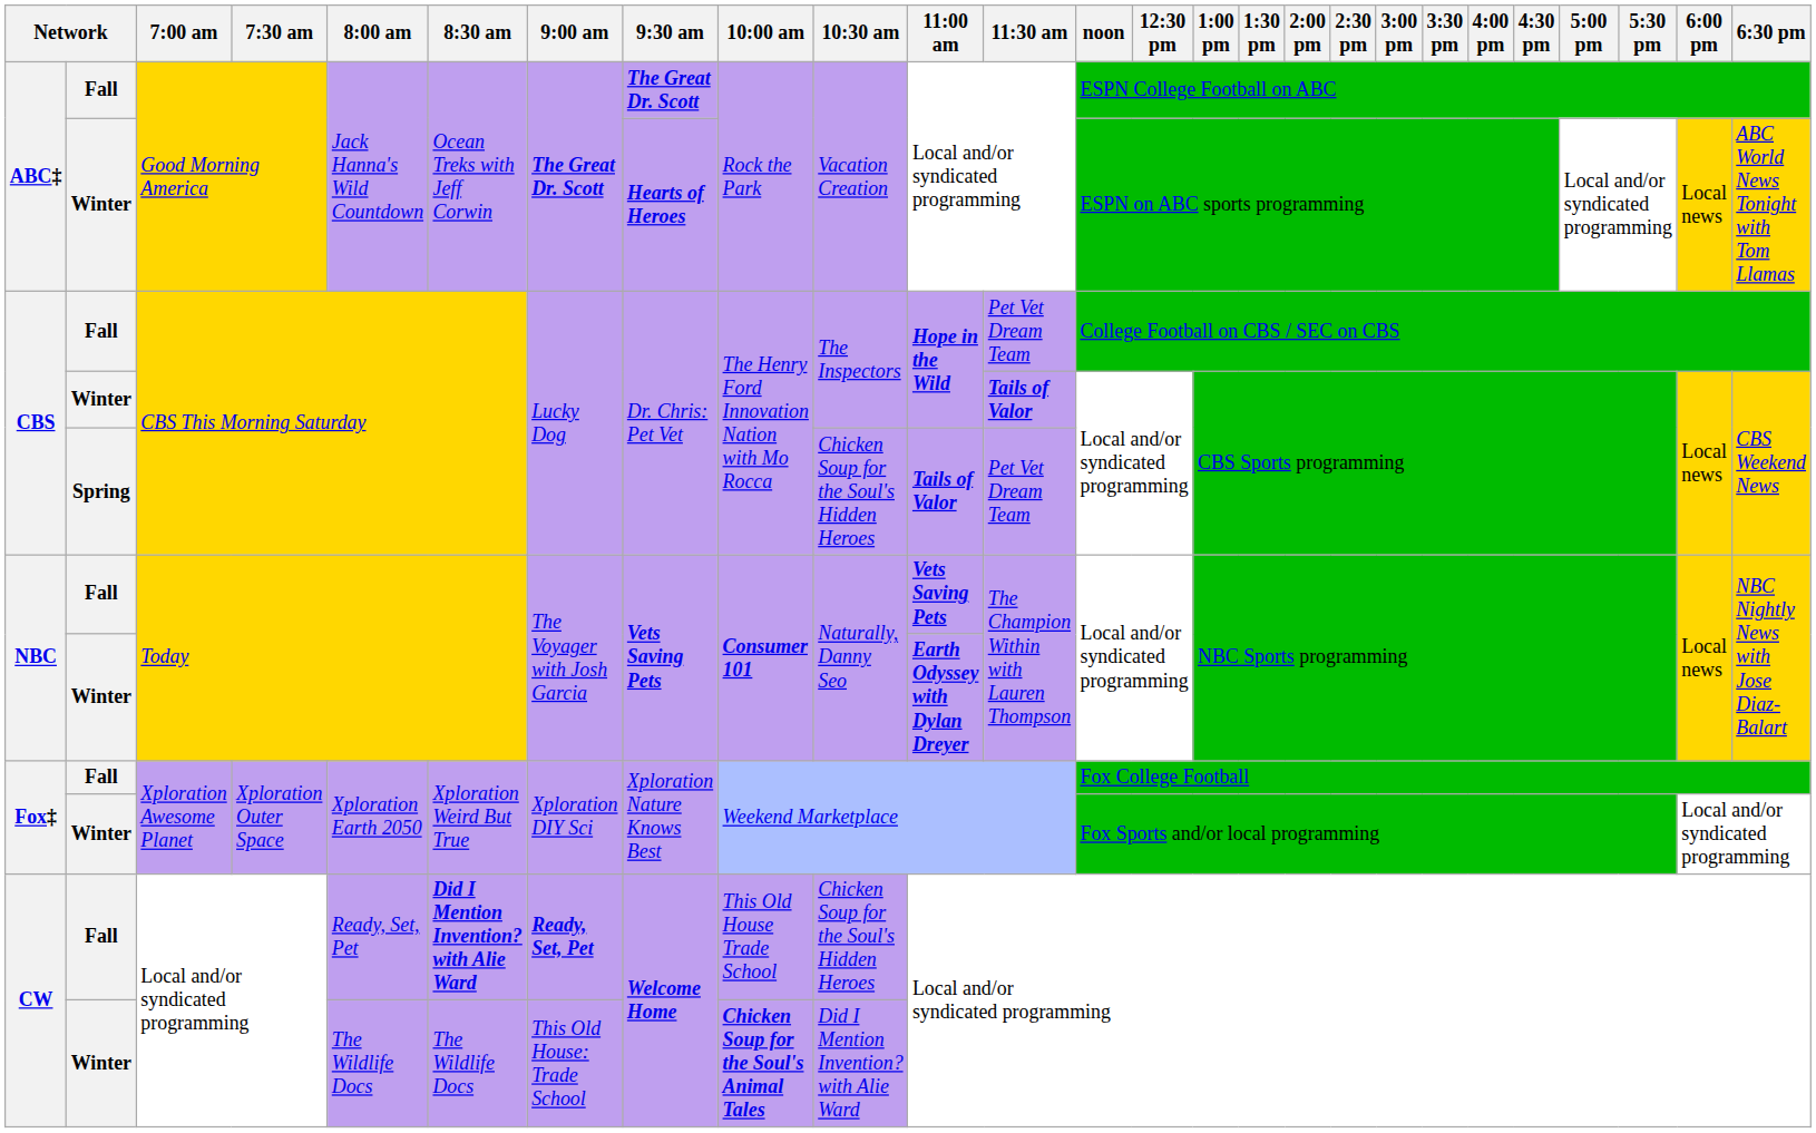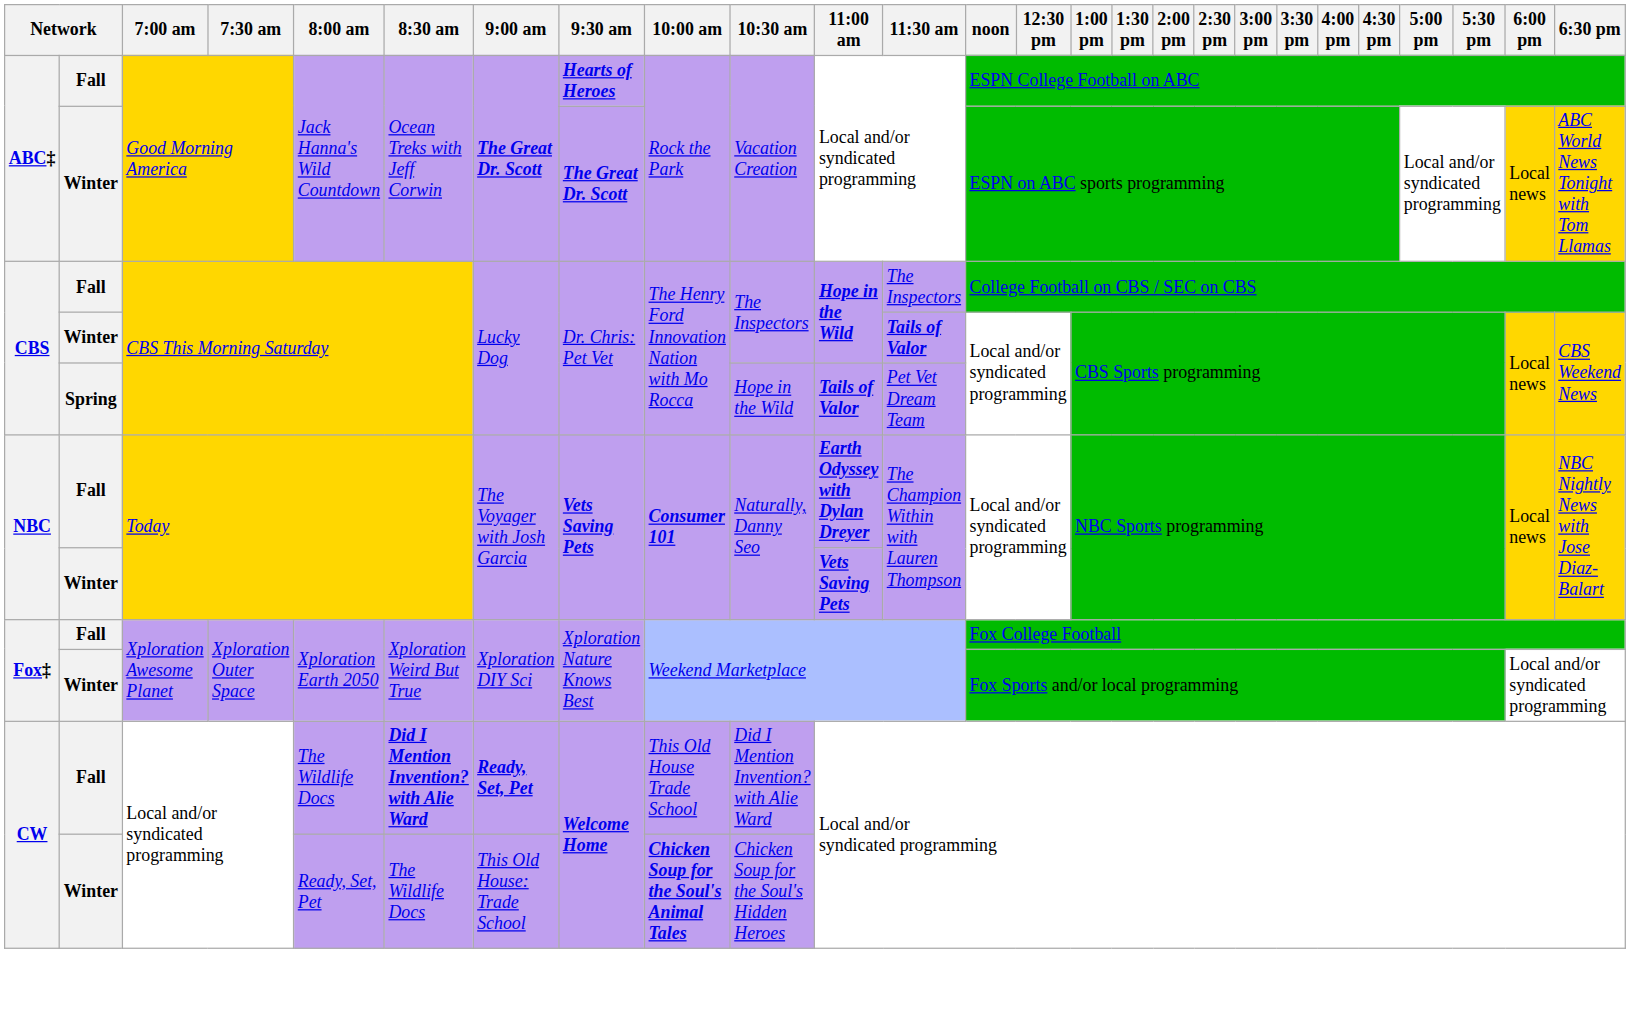 <table class=wikitable style="font-size:90%">
 <tr>
 <th width="1.5%" bgcolor="#C0C0C0" colspan="2">Network</th>
 <th width="4%" bgcolor="#C0C0C0">7:00 am</th>
 <th width="4%" bgcolor="#C0C0C0">7:30 am</th>
 <th width="4%" bgcolor="#C0C0C0">8:00 am</th>
 <th width="4%" bgcolor="#C0C0C0">8:30 am</th>
 <th width="4%" bgcolor="#C0C0C0">9:00 am</th>
 <th width="4%" bgcolor="#C0C0C0">9:30 am</th>
 <th width="4%" bgcolor="#C0C0C0">10:00 am</th>
 <th width="4%" bgcolor="#C0C0C0">10:30 am</th>
 <th width="4%" bgcolor="#C0C0C0">11:00 am</th>
 <th width="4%" bgcolor="#C0C0C0">11:30 am</th>
 <th width="4%" bgcolor="#C0C0C0">noon</th>
 <th width="4%" bgcolor="#C0C0C0">12:30 pm</th>
 <th width="4%" bgcolor="#C0C0C0">1:00 pm</th>
 <th width="4%" bgcolor="#C0C0C0">1:30 pm</th>
 <th width="4%" bgcolor="#C0C0C0">2:00 pm</th>
 <th width="4%" bgcolor="#C0C0C0">2:30 pm</th>
 <th width="4%" bgcolor="#C0C0C0">3:00 pm</th>
 <th width="4%" bgcolor="#C0C0C0">3:30 pm</th>
 <th width="4%" bgcolor="#C0C0C0">4:00 pm</th>
 <th width="4%" bgcolor="#C0C0C0">4:30 pm</th>
 <th width="4%" bgcolor="#C0C0C0">5:00 pm</th>
 <th width="4%" bgcolor="#C0C0C0">5:30 pm</th>
 <th width="4%" bgcolor="#C0C0C0">6:00 pm</th>
 <th width="4%" bgcolor="#C0C0C0">6:30 pm</th>
 </tr>
 <tr>
 <th bgcolor="#C0C0C0" rowspan="2"><a href='#'>ABC</a>‡</th>
 <th>Fall</th>
 <td bgcolor="gold" colspan="2" rowspan="2"><em><a href='#'>Good Morning America</a></em></td>
 <td bgcolor="bf9fef" rowspan="2"><em><a href='#'>Jack Hanna's Wild Countdown</a></em></td>
 <td bgcolor="bf9fef" rowspan="2"><em><a href='#'>Ocean Treks with Jeff Corwin</a></em></td>
 <td bgcolor="bf9fef" rowspan="2"><strong><em><a href='#'>The Great Dr. Scott</a></em></strong></td>
-<td bgcolor="bf9fef" rowspan="1"><strong><em><a href='#'>The Great Dr. Scott</a></em></strong></td>
+<td bgcolor="bf9fef"><strong><em><a href='#'>Hearts of Heroes</a></em></strong><br></td>
 <td bgcolor="bf9fef" rowspan="2"><em><a href='#'>Rock the Park</a></em></td>
 <td bgcolor="bf9fef" rowspan="2"><em><a href='#'>Vacation Creation</a></em></td>
 <td bgcolor="white" colspan="2" rowspan="2">Local and/or<br>syndicated<br>programming</td>
 <td bgcolor="00BB00" colspan="14"><a href='#'>ESPN College Football on ABC</a></td>
 </tr>
 <tr>
 <th>Winter</th>
-<td bgcolor="bf9fef"><strong><em><a href='#'>Hearts of Heroes</a></em></strong><br></td>
+<td bgcolor="bf9fef" rowspan="1"><strong><em><a href='#'>The Great Dr. Scott</a></em></strong></td>
 <td bgcolor="00BB00" colspan="10"><a href='#'>ESPN on ABC</a> sports programming</td>
 <td bgcolor="white" colspan="2">Local and/or<br>syndicated<br>programming</td>
 <td bgcolor="gold">Local news</td>
 <td bgcolor="gold"><em><a href='#'>ABC World News Tonight with Tom Llamas</a></em></td>
 </tr>
 <tr>
 <th bgcolor="#C0C0C0" rowspan="3"><a href='#'>CBS</a></th>
 <th>Fall</th>
 <td bgcolor="gold" colspan="4" rowspan="3"><em><a href='#'>CBS This Morning Saturday</a></em></td>
 <td bgcolor="bf9fef" rowspan="3"><em><a href='#'>Lucky Dog</a></em></td>
 <td bgcolor="bf9fef" rowspan="3"><em><a href='#'>Dr. Chris: Pet Vet</a></em></td>
 <td bgcolor="bf9fef" rowspan="3"><em><a href='#'>The Henry Ford Innovation Nation with Mo Rocca</a></em></td>
 <td bgcolor="bf9fef" rowspan="2"><em><a href='#'>The Inspectors</a></em></td>
 <td bgcolor="bf9fef" rowspan="2"><strong><em><a href='#'>Hope in the Wild</a></em></strong></td>
-<td bgcolor="bf9fef"><em><a href='#'>Pet Vet Dream Team</a></em></td>
+<td bgcolor="bf9fef"><em><a href='#'>The Inspectors</a></em></td>
 <td bgcolor="00BB00" colspan="14"><a href='#'>College Football on CBS / SEC on CBS</a></td>
 </tr>
 <tr>
 <th>Winter</th>
 <td bgcolor="bf9fef"><strong><em><a href='#'>Tails of Valor</a></em></strong></td>
 <td bgcolor="white" colspan="2" rowspan="2">Local and/or<br>syndicated<br>programming</td>
 <td bgcolor="00BB00" colspan="10" rowspan="2"><a href='#'>CBS Sports</a> programming</td>
 <td bgcolor="gold" rowspan="2">Local news</td>
 <td bgcolor="gold" rowspan="2"><em><a href='#'>CBS Weekend News</a></em></td>
 </tr>
 <tr>
 <th>Spring</th>
-<td bgcolor="bf9fef"><em><a href='#'>Chicken Soup for the Soul's Hidden Heroes</a></em></td>
+<td bgcolor="bf9fef"><em><a href='#'>Hope in the Wild</a></em></td>
 <td bgcolor="bf9fef"><strong><em><a href='#'>Tails of Valor</a></em></strong></td>
 <td bgcolor="bf9fef"><em><a href='#'>Pet Vet Dream Team</a></em></td>
 </tr>
 <tr>
 <th bgcolor="#C0C0C0" rowspan="2"><a href='#'>NBC</a></th>
 <th>Fall</th>
 <td bgcolor="gold" colspan="4" rowspan="2"><em><a href='#'>Today</a></em></td>
 <td bgcolor="bf9fef" rowspan="2"><em><a href='#'>The Voyager with Josh Garcia</a></em></td>
 <td bgcolor="bf9fef" rowspan="2"><strong><em><a href='#'>Vets Saving Pets</a></em></strong></td>
 <td bgcolor="bf9fef" rowspan="2"><strong><em><a href='#'>Consumer 101</a></em></strong></td>
 <td bgcolor="bf9fef" rowspan="2"><em><a href='#'>Naturally, Danny Seo</a></em></td>
-<td bgcolor="bf9fef"><strong><em><a href='#'>Vets Saving Pets</a></em></strong></td>
+<td bgcolor="bf9fef"><strong><em><a href='#'>Earth Odyssey with Dylan Dreyer</a></em></strong></td>
 <td bgcolor="bf9fef" rowspan="2"><em><a href='#'>The Champion Within with Lauren Thompson</a></em></td>
 <td bgcolor="white" colspan="2" rowspan="2">Local and/or<br>syndicated<br>programming</td>
 <td bgcolor="00BB00" colspan="10" rowspan="2"><a href='#'>NBC Sports</a> programming</td>
 <td bgcolor="gold" rowspan="2">Local news</td>
 <td bgcolor="gold" rowspan="2"><em><a href='#'>NBC Nightly News with Jose Diaz-Balart</a></em></td>
 </tr>
 <tr>
 <th>Winter</th>
-<td bgcolor="bf9fef"><strong><em><a href='#'>Earth Odyssey with Dylan Dreyer</a></em></strong></td>
+<td bgcolor="bf9fef"><strong><em><a href='#'>Vets Saving Pets</a></em></strong></td>
 </tr>
 <tr>
 <th bgcolor="#C0C0C0" rowspan="2"><a href='#'>Fox</a>‡</th>
 <th>Fall</th>
 <td bgcolor="bf9fef" rowspan="2"><em><a href='#'>Xploration Awesome Planet</a></em></td>
 <td bgcolor="bf9fef" rowspan="2"><em><a href='#'>Xploration Outer Space</a></em></td>
 <td bgcolor="bf9fef" rowspan="2"><em><a href='#'>Xploration Earth 2050</a></em></td>
 <td bgcolor="bf9fef" rowspan="2"><em><a href='#'>Xploration Weird But True</a></em></td>
 <td bgcolor="bf9fef" rowspan="2"><em><a href='#'>Xploration DIY Sci</a></em></td>
 <td bgcolor="bf9fef" rowspan="2"><em><a href='#'>Xploration Nature Knows Best</a></em></td>
 <td bgcolor="abbfff" colspan="4" rowspan="2"><em><a href='#'>Weekend Marketplace</a></em></td>
 <td bgcolor="00BB00" colspan="14"><a href='#'>Fox College Football</a></td>
 </tr>
 <tr>
 <th>Winter</th>
 <td bgcolor="00BB00" colspan="12"><a href='#'>Fox Sports</a> and/or local programming</td>
 <td bgcolor="white" colspan="2">Local and/or<br>syndicated<br>programming</td>
 </tr>
 <tr>
 <th bgcolor="#C0C0C0" rowspan="2"><a href='#'>CW</a></th>
 <th>Fall</th>
 <td bgcolor="white" colspan="2" rowspan="2">Local and/or<br>syndicated programming</td>
-<td bgcolor="bf9fef"><em><a href='#'>Ready, Set, Pet</a></em></td>
+<td bgcolor="bf9fef"><em><a href='#'>The Wildlife Docs</a></em></td>
 <td bgcolor="bf9fef"><strong><em><a href='#'>Did I Mention Invention? with Alie Ward</a></em></strong></td>
 <td bgcolor="bf9fef"><strong><em><a href='#'>Ready, Set, Pet</a></em></strong></td>
 <td bgcolor="bf9fef" rowspan=2><strong><em><a href='#'>Welcome Home</a></em></strong></td>
 <td bgcolor="bf9fef"><em><a href='#'>This Old House Trade School</a></em></td>
-<td bgcolor="bf9fef"><em><a href='#'>Chicken Soup for the Soul's Hidden Heroes</a></em></td>
+<td bgcolor="bf9fef"><em><a href='#'>Did I Mention Invention? with Alie Ward</a></em></td>
 <td bgcolor="white" colspan="18" rowspan="2">Local and/or<br>syndicated programming</td>
 </tr>
 <tr>
 <th>Winter</th>
-<td bgcolor="bf9fef"><em><a href='#'>The Wildlife Docs</a></em></td>
+<td bgcolor="bf9fef"><em><a href='#'>Ready, Set, Pet</a></em></td>
 <td bgcolor="bf9fef"><em><a href='#'>The Wildlife Docs</a></em></td>
 <td bgcolor="bf9fef"><em><a href='#'>This Old House: Trade School</a></em></td>
 <td bgcolor="bf9fef"><strong><em><a href='#'>Chicken Soup for the Soul's Animal Tales</a></em></strong></td>
-<td bgcolor="bf9fef"><em><a href='#'>Did I Mention Invention? with Alie Ward</a></em></td>
+<td bgcolor="bf9fef"><em><a href='#'>Chicken Soup for the Soul's Hidden Heroes</a></em></td>
 </tr>
 </table>
